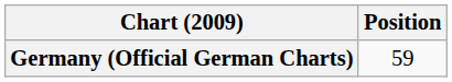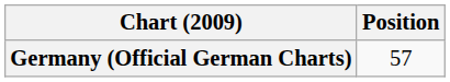 <table class="wikitable plainrowheaders" style="text-align:center">
 <tr>
 <th scope="col">Chart (2009)</th>
 <th scope="col">Position</th>
 </tr>
 <tr>
 <th scope="row">Germany (Official German Charts)</th>
-<td>59</td>
+<td>57</td>
 </tr>
 </table>
